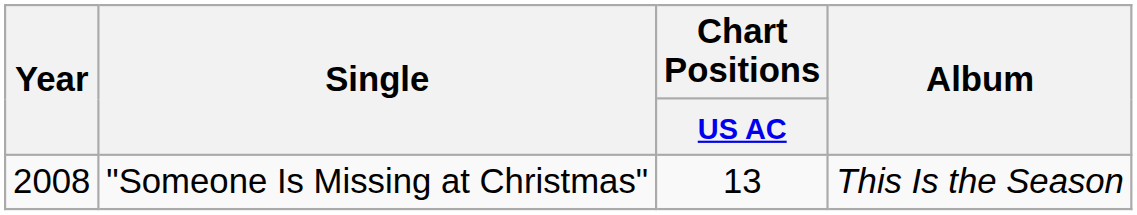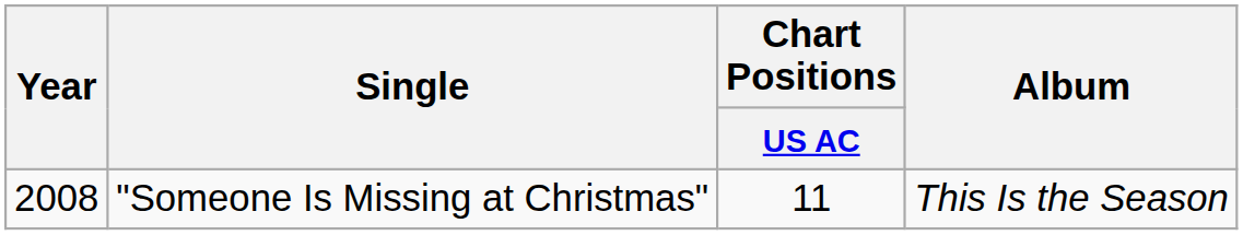 <table class="wikitable">
 <tr>
 <th rowspan="2">Year</th>
 <th rowspan="2">Single</th>
 <th>Chart Positions</th>
 <th rowspan="2">Album</th>
 </tr>
 <tr>
 <th width="50"><small><a href='#'>US AC</a></small></th>
 </tr>
 <tr>
 <td>2008</td>
 <td>"Someone Is Missing at Christmas"</td>
-<td align="center">13</td>
+<td align="center">11</td>
 <td><em>This Is the Season</em></td>
 </tr>
 </table>
